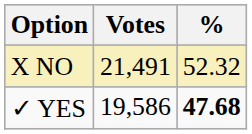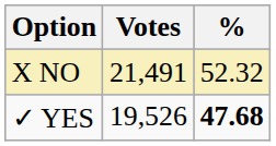 <table class="wikitable">
 <tr>
 <th>Option</th>
 <th>Votes</th>
 <th>%</th>
 </tr>
 <tr>
 <td style=background:#f8f1bd>X NO</td>
 <td style=background:#f8f1bd>21,491</td>
 <td style=background:#f8f1bd>52.32</td>
 </tr>
 <tr>
 <td>✓ YES</td>
-<td>19,586</td>
+<td>19,526</td>
 <td><strong>47.68</strong></td>
 </tr>
 </table>
